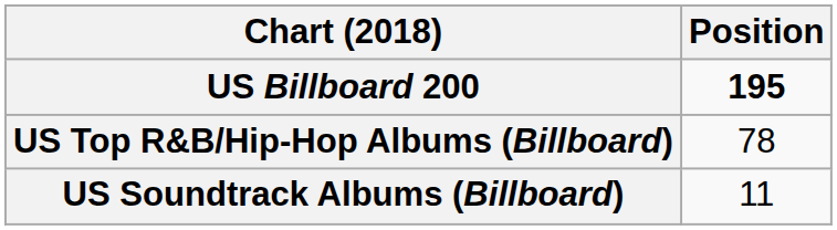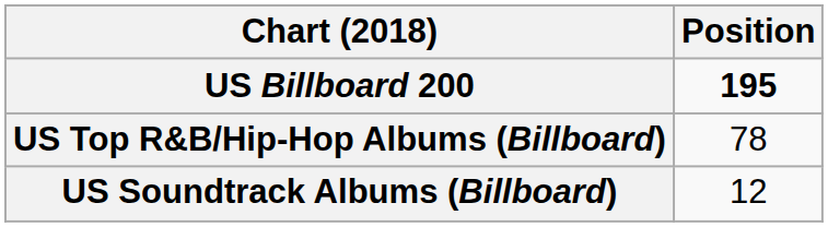 <table class="wikitable sortable plainrowheaders" style="text-align:center">
 <tr>
 <th scope="col">Chart (2018)</th>
 <th scope="col">Position</th>
 </tr>
 <tr>
 <th scope="row">US <em>Billboard</em> 200</th>
 <td><strong>195</strong></td>
 </tr>
 <tr>
 <th scope="row">US Top R&B/Hip-Hop Albums (<em>Billboard</em>)</th>
 <td>78</td>
 </tr>
 <tr>
 <th scope="row">US Soundtrack Albums (<em>Billboard</em>)</th>
-<td>11</td>
+<td>12</td>
 </tr>
 </table>
